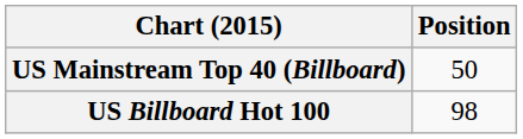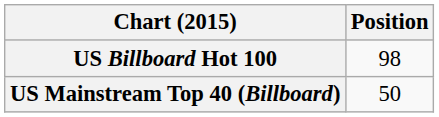 <table class="wikitable sortable plainrowheaders" style="text-align:center;">
 <tr>
 <th>Chart (2015)</th>
 <th>Position</th>
 </tr>
 <tr>
+<th scope="row">US <em>Billboard</em> Hot 100</th>
+<td>98</td>
+</tr>
+<tr>
 <th scope="row">US Mainstream Top 40 (<em>Billboard</em>)</th>
 <td>50</td>
 </tr>
-<tr>
-<th scope="row">US <em>Billboard</em> Hot 100</th>
-<td>98</td>
-</tr>
 </table>
